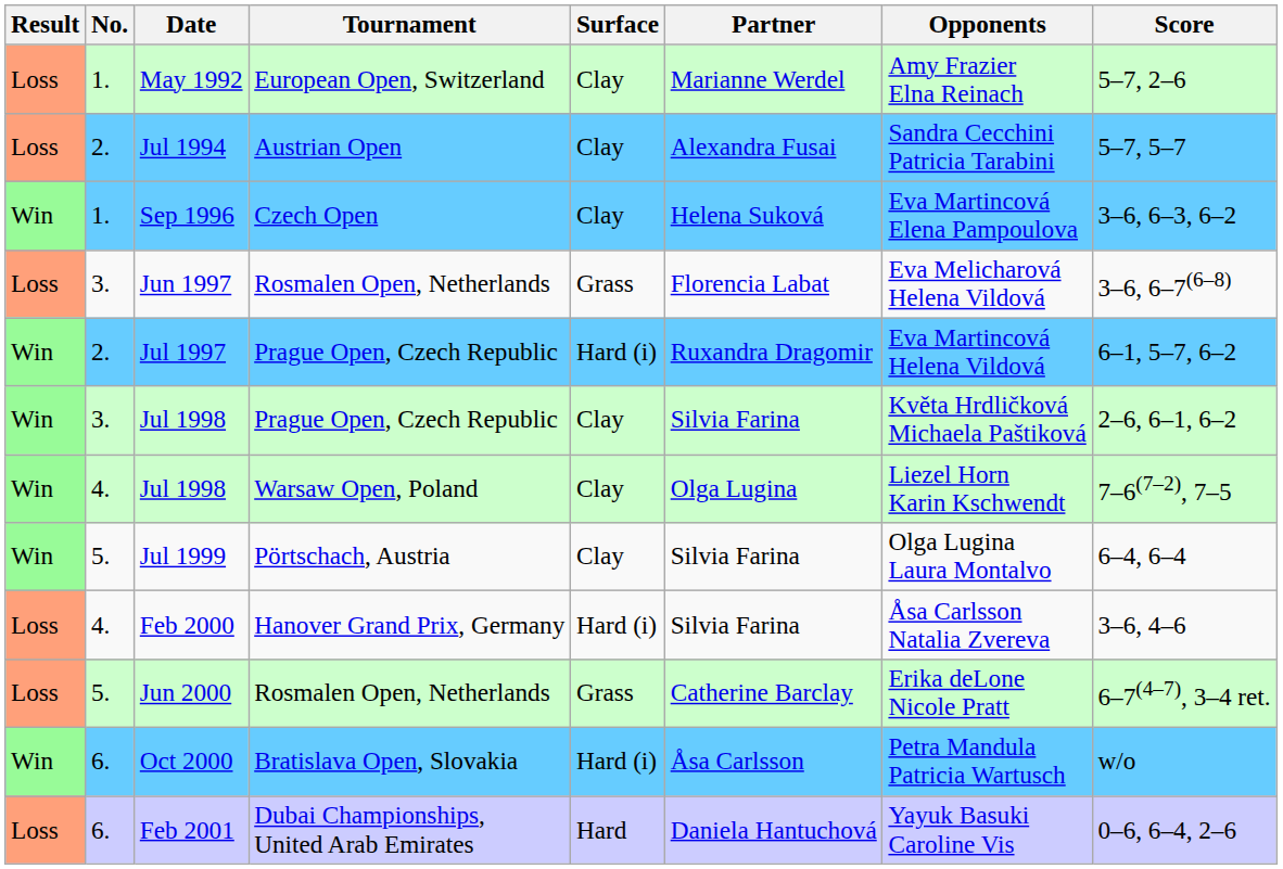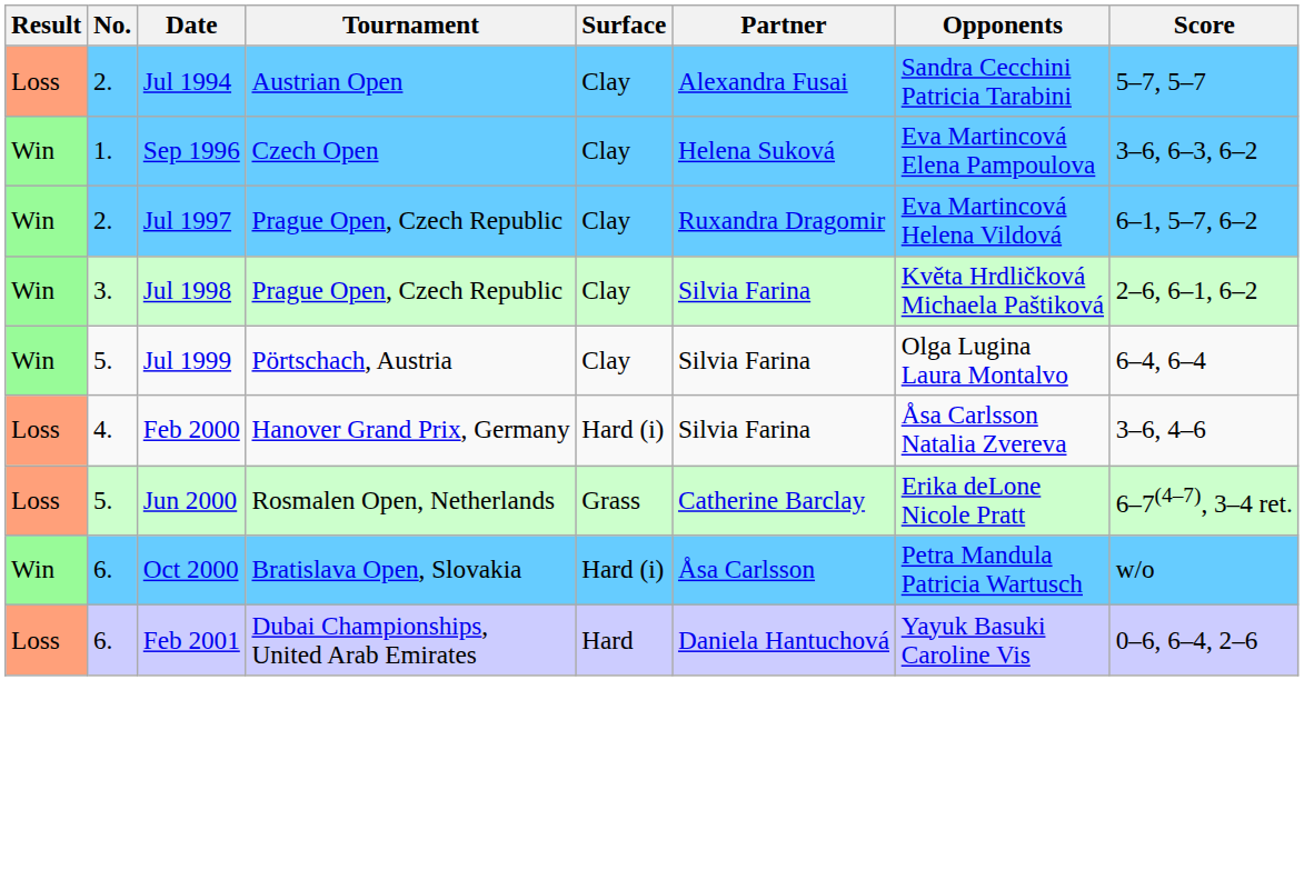 <table class="sortable wikitable">
 <tr>
 <th>Result</th>
 <th>No.</th>
 <th>Date</th>
 <th>Tournament</th>
 <th>Surface</th>
 <th>Partner</th>
 <th>Opponents</th>
 <th>Score</th>
-</tr>
-<tr style="background:#cfc;">
-<td style="background:#ffa07a;">Loss</td>
-<td>1.</td>
-<td><a href='#'>May 1992</a></td>
-<td><a href='#'>European Open</a>, Switzerland</td>
-<td>Clay</td>
-<td> <a href='#'>Marianne Werdel</a></td>
-<td> <a href='#'>Amy Frazier</a> <br>  <a href='#'>Elna Reinach</a></td>
-<td>5–7, 2–6</td>
 </tr>
 <tr style="background:#6cf;">
 <td style="background:#ffa07a;">Loss</td>
 <td>2.</td>
 <td><a href='#'>Jul 1994</a></td>
 <td><a href='#'>Austrian Open</a></td>
 <td>Clay</td>
 <td> <a href='#'>Alexandra Fusai</a></td>
 <td> <a href='#'>Sandra Cecchini</a> <br>  <a href='#'>Patricia Tarabini</a></td>
 <td>5–7, 5–7</td>
 </tr>
 <tr style="background:#6cf;">
 <td style="background:#98fb98;">Win</td>
 <td>1.</td>
 <td><a href='#'>Sep 1996</a></td>
 <td><a href='#'>Czech Open</a></td>
 <td>Clay</td>
 <td> <a href='#'>Helena Suková</a></td>
 <td> <a href='#'>Eva Martincová</a> <br>  <a href='#'>Elena Pampoulova</a></td>
 <td>3–6, 6–3, 6–2</td>
 </tr>
-<tr bgcolor=>
-<td style="background:#ffa07a;">Loss</td>
-<td>3.</td>
-<td><a href='#'>Jun 1997</a></td>
-<td><a href='#'>Rosmalen Open</a>, Netherlands</td>
-<td>Grass</td>
-<td> <a href='#'>Florencia Labat</a></td>
-<td> <a href='#'>Eva Melicharová</a> <br>  <a href='#'>Helena Vildová</a></td>
-<td>3–6, 6–7<sup>(6–8)</sup></td>
-</tr>
 <tr style="background:#6cf;">
 <td style="background:#98fb98;">Win</td>
 <td>2.</td>
 <td><a href='#'>Jul 1997</a></td>
 <td><a href='#'>Prague Open</a>, Czech Republic</td>
-<td>Hard (i)</td>
+<td>Clay</td>
 <td> <a href='#'>Ruxandra Dragomir</a></td>
 <td> <a href='#'>Eva Martincová</a> <br>  <a href='#'>Helena Vildová</a></td>
 <td>6–1, 5–7, 6–2</td>
 </tr>
 <tr style="background:#cfc;">
 <td style="background:#98fb98;">Win</td>
 <td>3.</td>
 <td><a href='#'>Jul 1998</a></td>
 <td><a href='#'>Prague Open</a>, Czech Republic</td>
 <td>Clay</td>
 <td> <a href='#'>Silvia Farina</a></td>
 <td> <a href='#'>Květa Hrdličková</a> <br>  <a href='#'>Michaela Paštiková</a></td>
 <td>2–6, 6–1, 6–2</td>
-</tr>
-<tr style="background:#cfc;">
-<td style="background:#98fb98;">Win</td>
-<td>4.</td>
-<td><a href='#'>Jul 1998</a></td>
-<td><a href='#'>Warsaw Open</a>, Poland</td>
-<td>Clay</td>
-<td> <a href='#'>Olga Lugina</a></td>
-<td> <a href='#'>Liezel Horn</a> <br>  <a href='#'>Karin Kschwendt</a></td>
-<td>7–6<sup>(7–2)</sup>, 7–5</td>
 </tr>
 <tr bgcolor=>
 <td style="background:#98fb98;">Win</td>
 <td>5.</td>
 <td><a href='#'>Jul 1999</a></td>
 <td><a href='#'>Pörtschach</a>, Austria</td>
 <td>Clay</td>
 <td> Silvia Farina</td>
 <td> Olga Lugina <br>  <a href='#'>Laura Montalvo</a></td>
 <td>6–4, 6–4</td>
 </tr>
 <tr bgcolor=>
 <td style="background:#ffa07a;">Loss</td>
 <td>4.</td>
 <td><a href='#'>Feb 2000</a></td>
 <td><a href='#'>Hanover Grand Prix</a>, Germany</td>
 <td>Hard (i)</td>
 <td> Silvia Farina</td>
 <td> <a href='#'>Åsa Carlsson</a> <br>  <a href='#'>Natalia Zvereva</a></td>
 <td>3–6, 4–6</td>
 </tr>
 <tr style="background:#cfc;">
 <td style="background:#ffa07a;">Loss</td>
 <td>5.</td>
 <td><a href='#'>Jun 2000</a></td>
 <td>Rosmalen Open, Netherlands</td>
 <td>Grass</td>
 <td> <a href='#'>Catherine Barclay</a></td>
 <td> <a href='#'>Erika deLone</a> <br>  <a href='#'>Nicole Pratt</a></td>
 <td>6–7<sup>(4–7)</sup>, 3–4 ret.</td>
 </tr>
 <tr style="background:#6cf;">
 <td style="background:#98fb98;">Win</td>
 <td>6.</td>
 <td><a href='#'>Oct 2000</a></td>
 <td><a href='#'>Bratislava Open</a>, Slovakia</td>
 <td>Hard (i)</td>
 <td> <a href='#'>Åsa Carlsson</a></td>
 <td> <a href='#'>Petra Mandula</a> <br>  <a href='#'>Patricia Wartusch</a></td>
 <td>w/o</td>
 </tr>
 <tr style="background:#ccf;">
 <td style="background:#ffa07a;">Loss</td>
 <td>6.</td>
 <td><a href='#'>Feb 2001</a></td>
 <td><a href='#'>Dubai Championships</a>, <br>United Arab Emirates</td>
 <td>Hard</td>
 <td> <a href='#'>Daniela Hantuchová</a></td>
 <td> <a href='#'>Yayuk Basuki</a> <br>  <a href='#'>Caroline Vis</a></td>
 <td>0–6, 6–4, 2–6</td>
 </tr>
 </table>
